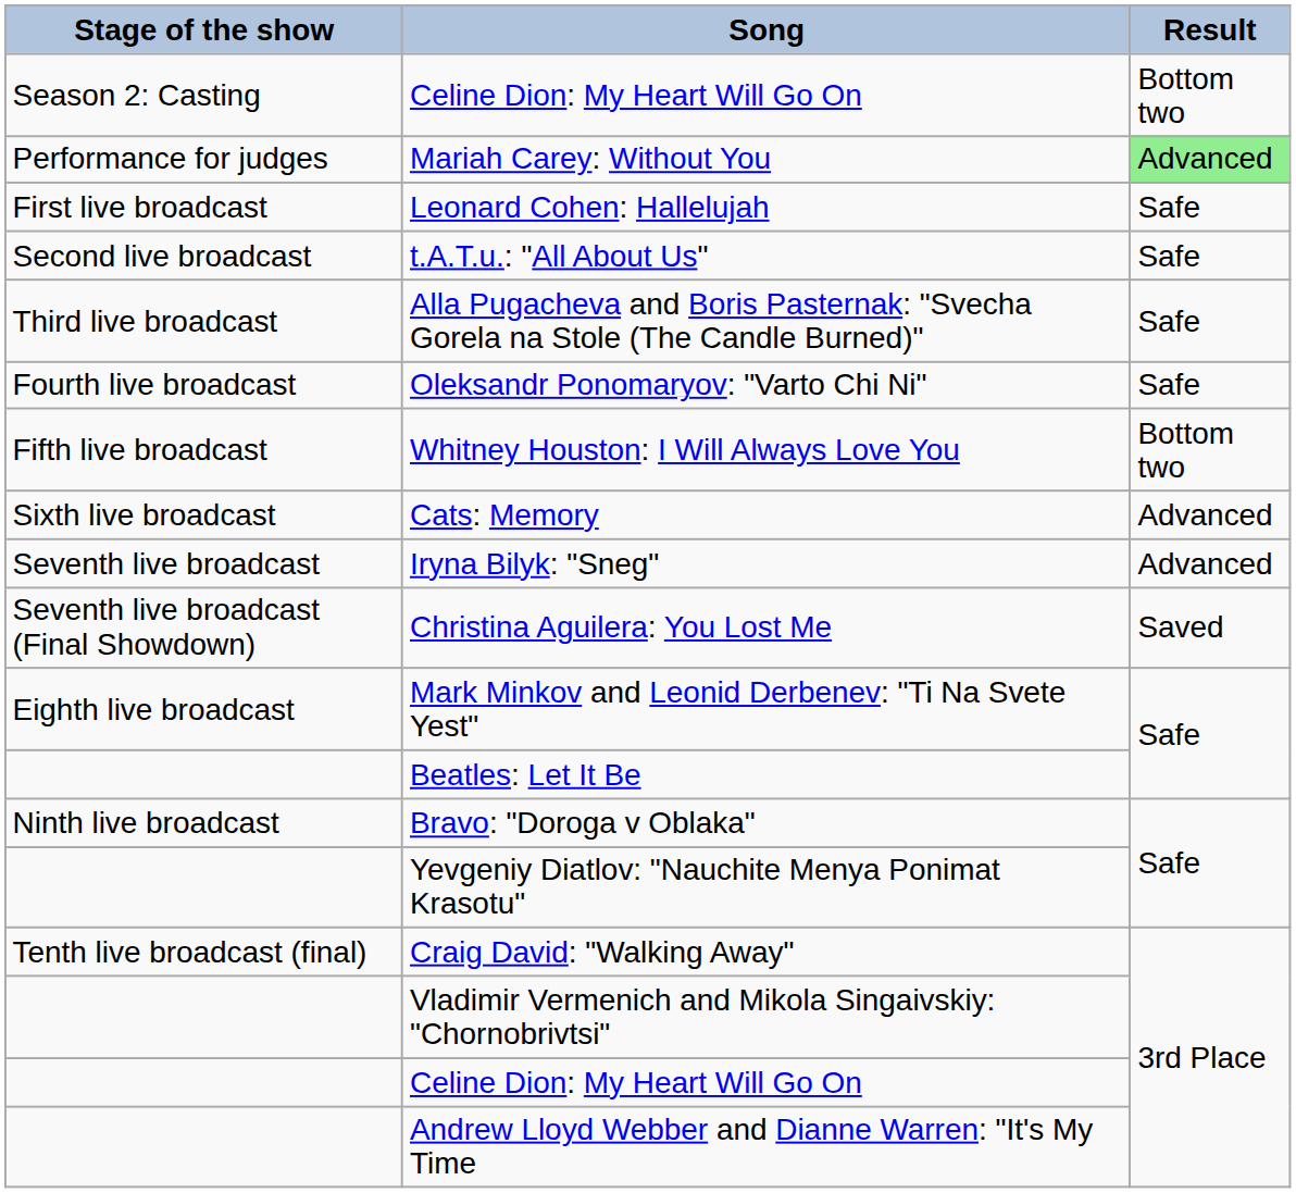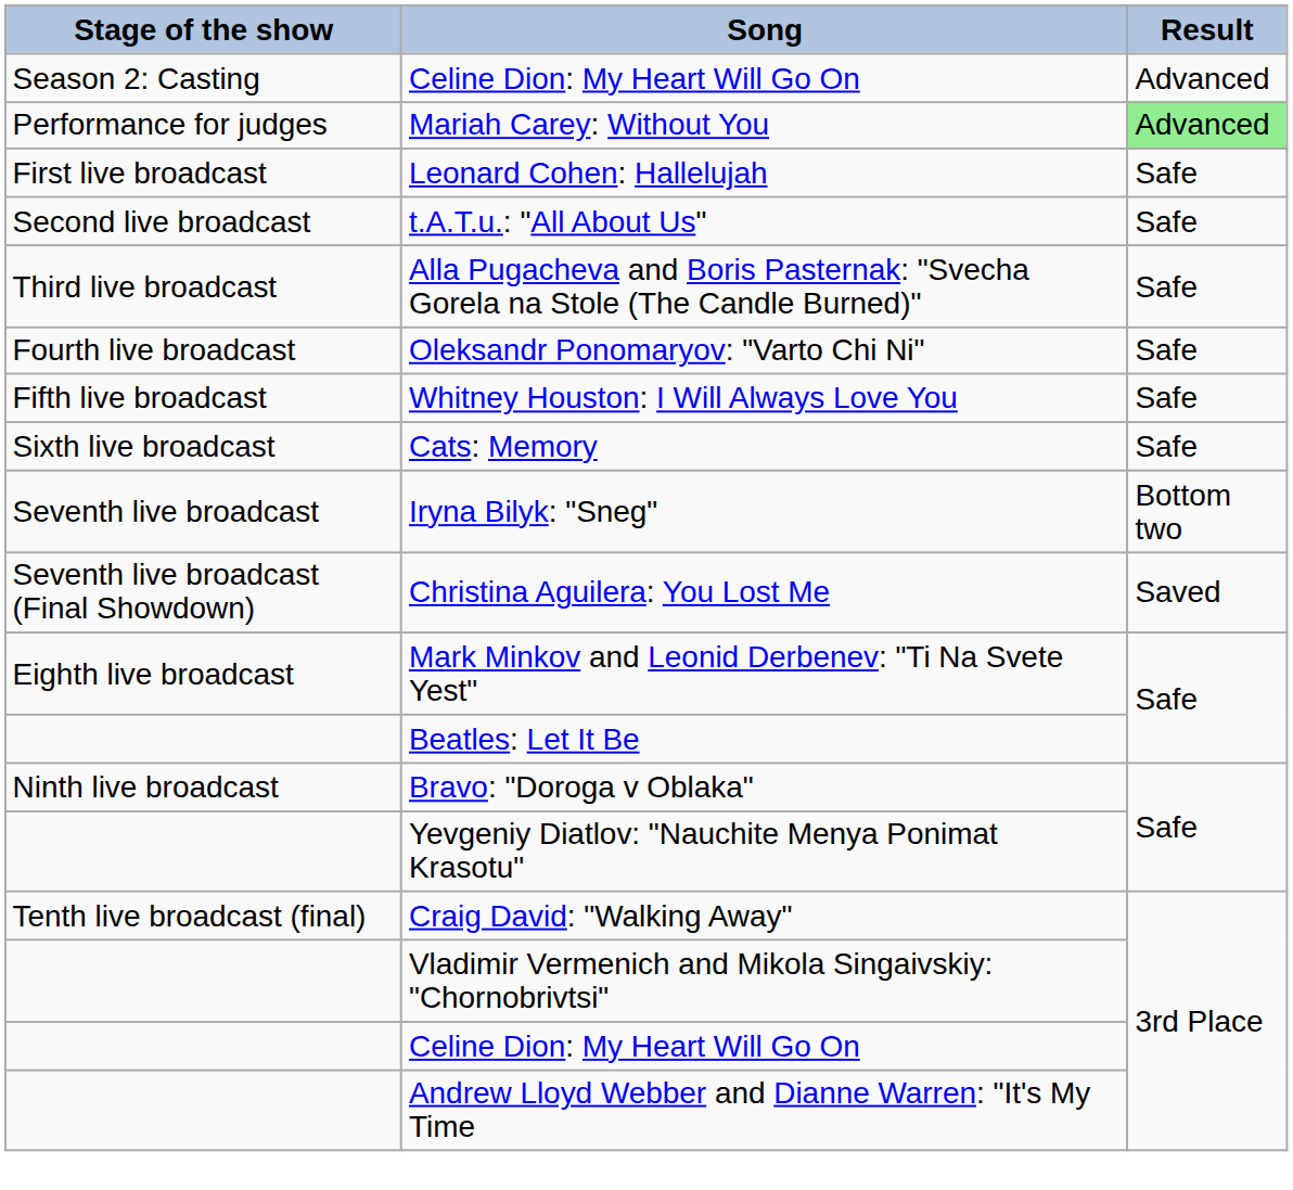 <table class="wikitable" style="font-size:90%;">
 <tr>
 <th style="background:#B0C4DE;">Stage of the show</th>
 <th style="background:#B0C4DE;">Song</th>
 <th style="background:#B0C4DE;">Result</th>
 </tr>
 <tr ---->
 <td>Season 2: Casting</td>
 <td><a href='#'>Celine Dion</a>: <a href='#'>My Heart Will Go On</a></td>
-<td>Bottom two</td>
+<td>Advanced</td>
 </tr>
 <tr ---->
 <td>Performance for judges</td>
 <td><a href='#'>Mariah Carey</a>: <a href='#'>Without You</a></td>
 <td style="background: lightgreen;">Advanced</td>
 </tr>
 <tr ---->
 <td>First live broadcast</td>
 <td><a href='#'>Leonard Cohen</a>: <a href='#'>Hallelujah</a></td>
 <td>Safe</td>
 </tr>
 <tr ---->
 <td>Second live broadcast</td>
 <td><a href='#'>t.A.T.u.</a>: "<a href='#'>All About Us</a>"</td>
 <td>Safe</td>
 </tr>
 <tr ---->
 <td>Third live broadcast</td>
 <td><a href='#'>Alla Pugacheva</a> and <a href='#'>Boris Pasternak</a>: "Svecha Gorela na Stole (The Candle Burned)"</td>
 <td>Safe</td>
 </tr>
 <tr ---->
 <td>Fourth live broadcast</td>
 <td><a href='#'>Oleksandr Ponomaryov</a>: "Varto Chi Ni"</td>
 <td>Safe</td>
 </tr>
 <tr ---->
 <td>Fifth live broadcast</td>
 <td><a href='#'>Whitney Houston</a>: <a href='#'>I Will Always Love You</a></td>
-<td>Bottom two</td>
+<td>Safe</td>
 </tr>
 <tr ---->
 <td>Sixth live broadcast</td>
 <td><a href='#'>Cats</a>: <a href='#'>Memory</a></td>
-<td>Advanced</td>
+<td>Safe</td>
 </tr>
 <tr ---->
 <td>Seventh live broadcast</td>
 <td><a href='#'>Iryna Bilyk</a>: "Sneg"</td>
-<td>Advanced</td>
+<td>Bottom two</td>
 </tr>
 <tr ---->
 <td>Seventh live broadcast (Final Showdown)</td>
 <td><a href='#'>Christina Aguilera</a>: <a href='#'>You Lost Me</a></td>
 <td>Saved</td>
 </tr>
 <tr ---->
 <td>Eighth live broadcast</td>
 <td><a href='#'>Mark Minkov</a> and <a href='#'>Leonid Derbenev</a>: "Ti Na Svete Yest"</td>
 <td rowspan="2">Safe</td>
 </tr>
 <tr ---->
 <td></td>
 <td><a href='#'>Beatles</a>: <a href='#'>Let It Be</a></td>
 </tr>
 <tr ---->
 <td>Ninth live broadcast</td>
 <td><a href='#'>Bravo</a>: "Doroga v Oblaka"</td>
 <td rowspan="2">Safe</td>
 </tr>
 <tr ---->
 <td></td>
 <td>Yevgeniy Diatlov: "Nauchite Menya Ponimat Krasotu"</td>
 </tr>
 <tr ---->
 <td>Tenth live broadcast (final)</td>
 <td><a href='#'>Craig David</a>: "Walking Away"</td>
 <td rowspan="4">3rd Place</td>
 </tr>
 <tr ---->
 <td></td>
 <td>Vladimir Vermenich and Mikola Singaivskiy: "Chornobrivtsi"</td>
 </tr>
 <tr ---->
 <td></td>
 <td><a href='#'>Celine Dion</a>: <a href='#'>My Heart Will Go On</a></td>
 </tr>
 <tr ---->
 <td></td>
 <td><a href='#'>Andrew Lloyd Webber</a> and <a href='#'>Dianne Warren</a>: "It's My Time</td>
 </tr>
 </table>
